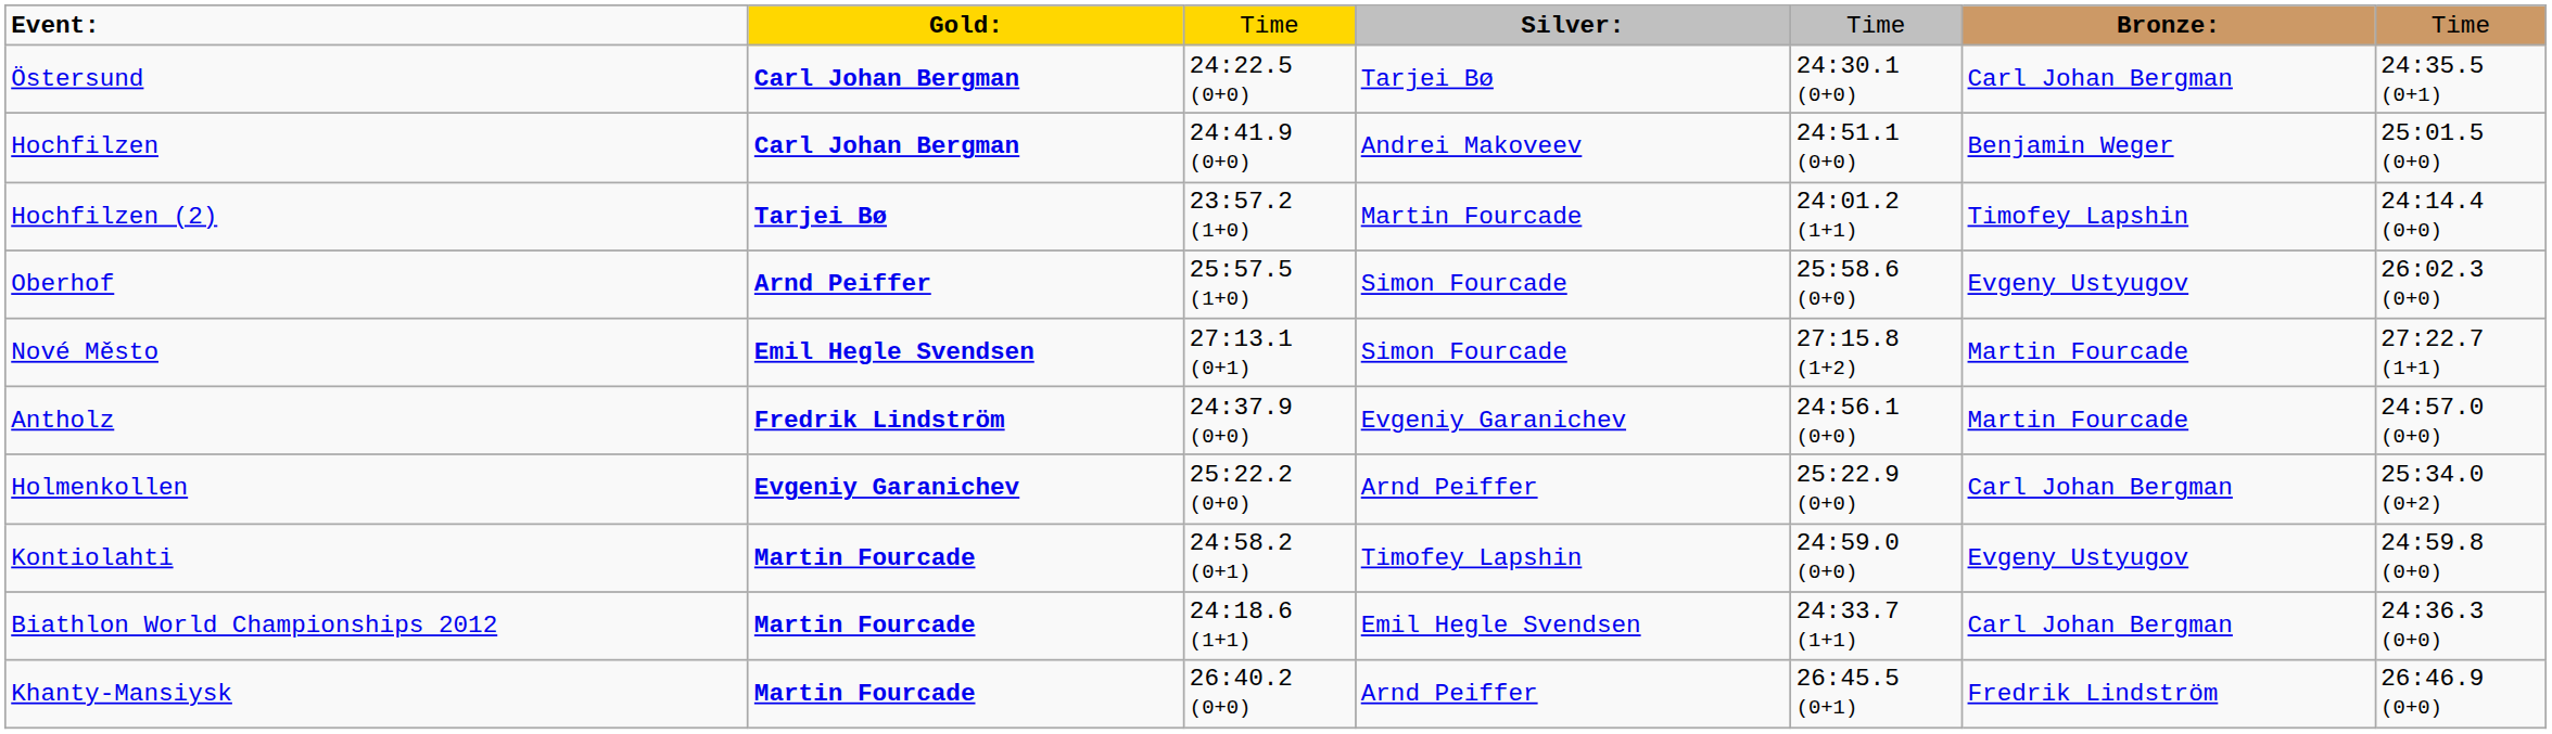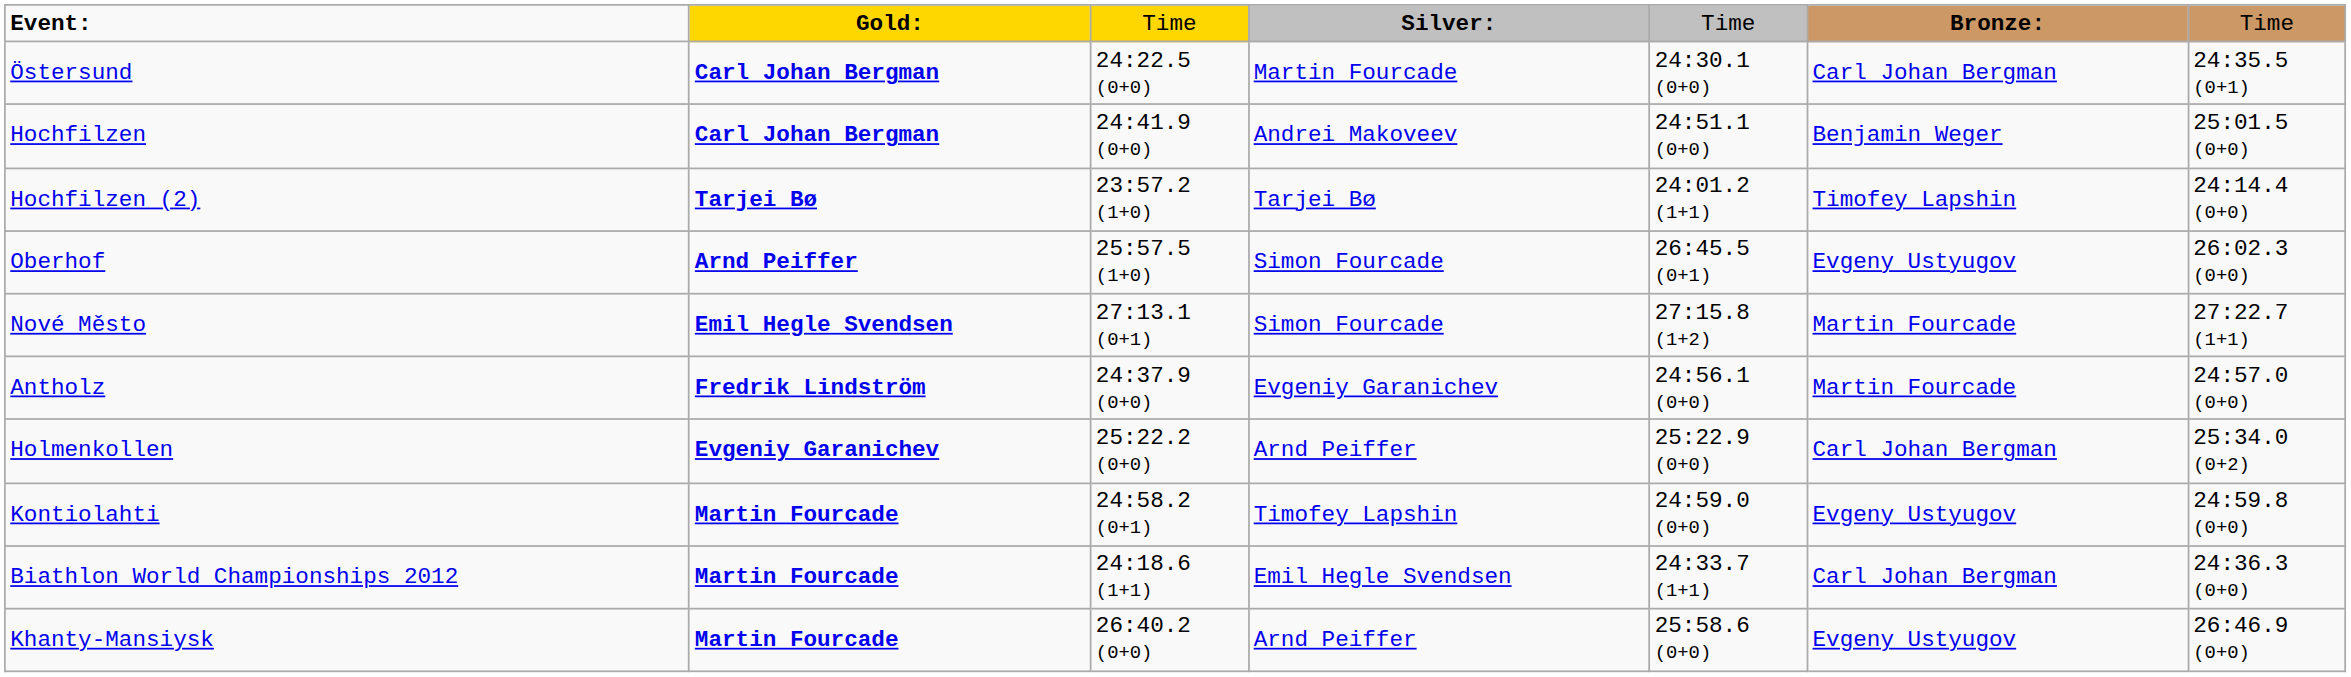 <table class="wikitable" width=85%>
 <tr>
 <td><strong>Event:</strong></td>
 <td style="text-align:center;background-color:gold;"><strong>Gold:</strong></td>
 <td style="text-align:center;background-color:gold;">Time</td>
 <td style="text-align:center;background-color:silver;"><strong>Silver:</strong></td>
 <td style="text-align:center;background-color:silver;">Time</td>
 <td style="text-align:center;background-color:#CC9966;"><strong>Bronze:</strong></td>
 <td style="text-align:center;background-color:#CC9966;">Time</td>
 </tr>
 <tr>
 <td><a href='#'>Östersund</a><br></td>
 <td><strong><a href='#'>Carl Johan Bergman</a></strong><br><small></small></td>
 <td>24:22.5<br><small>(0+0)</small></td>
-<td><a href='#'>Tarjei Bø</a><br><small></small></td>
+<td><a href='#'>Martin Fourcade</a><br><small></small></td>
 <td>24:30.1<br><small>(0+0)</small></td>
 <td><a href='#'>Carl Johan Bergman</a><br><small></small></td>
 <td>24:35.5<br><small>(0+1)</small></td>
 </tr>
 <tr>
 <td><a href='#'>Hochfilzen</a><br></td>
 <td><strong><a href='#'>Carl Johan Bergman</a></strong><br><small></small></td>
 <td>24:41.9<br><small>(0+0)</small></td>
 <td><a href='#'>Andrei Makoveev</a><br><small></small></td>
 <td>24:51.1<br><small>(0+0)</small></td>
 <td><a href='#'>Benjamin Weger</a><br><small></small></td>
 <td>25:01.5<br><small>(0+0)</small></td>
 </tr>
 <tr>
 <td><a href='#'>Hochfilzen (2)</a><br></td>
 <td><strong><a href='#'>Tarjei Bø</a></strong><br><small></small></td>
 <td>23:57.2<br><small>(1+0)</small></td>
-<td><a href='#'>Martin Fourcade</a><br><small></small></td>
+<td><a href='#'>Tarjei Bø</a><br><small></small></td>
 <td>24:01.2<br><small>(1+1)</small></td>
 <td><a href='#'>Timofey Lapshin</a><br><small></small></td>
 <td>24:14.4<br><small>(0+0)</small></td>
 </tr>
 <tr>
 <td><a href='#'>Oberhof</a><br><em></em></td>
 <td><strong><a href='#'>Arnd Peiffer</a></strong><br><small></small></td>
 <td>25:57.5<br><small>(1+0)</small></td>
 <td><a href='#'>Simon Fourcade</a><br><small></small></td>
-<td>25:58.6<br><small>(0+0)</small></td>
+<td>26:45.5<br><small>(0+1)</small></td>
 <td><a href='#'>Evgeny Ustyugov</a><br><small></small></td>
 <td>26:02.3<br><small>(0+0)</small></td>
 </tr>
 <tr>
 <td><a href='#'>Nové Město</a><br><em></em></td>
 <td><strong><a href='#'>Emil Hegle Svendsen</a></strong><br><small></small></td>
 <td>27:13.1<br><small>(0+1)</small></td>
 <td><a href='#'>Simon Fourcade</a><br><small></small></td>
 <td>27:15.8<br><small>(1+2)</small></td>
 <td><a href='#'>Martin Fourcade</a><br><small></small></td>
 <td>27:22.7<br><small>(1+1)</small></td>
 </tr>
 <tr>
 <td><a href='#'>Antholz</a><br></td>
 <td><strong><a href='#'>Fredrik Lindström</a></strong><br><small></small></td>
 <td>24:37.9<br><small>(0+0)</small></td>
 <td><a href='#'>Evgeniy Garanichev</a><br><small></small></td>
 <td>24:56.1<br><small>(0+0)</small></td>
 <td><a href='#'>Martin Fourcade</a><br><small></small></td>
 <td>24:57.0<br><small>(0+0)</small></td>
 </tr>
 <tr>
 <td><a href='#'>Holmenkollen</a><br></td>
 <td><strong><a href='#'>Evgeniy Garanichev</a></strong><br><small></small></td>
 <td>25:22.2<br><small>(0+0)</small></td>
 <td><a href='#'>Arnd Peiffer</a><br><small></small></td>
 <td>25:22.9<br><small>(0+0)</small></td>
 <td><a href='#'>Carl Johan Bergman</a><br><small></small></td>
 <td>25:34.0<br><small>(0+2)</small></td>
 </tr>
 <tr>
 <td><a href='#'>Kontiolahti</a><br></td>
 <td><strong><a href='#'>Martin Fourcade</a></strong><br><small></small></td>
 <td>24:58.2<br><small>(0+1)</small></td>
 <td><a href='#'>Timofey Lapshin</a><br><small></small></td>
 <td>24:59.0<br><small>(0+0)</small></td>
 <td><a href='#'>Evgeny Ustyugov</a><br><small></small></td>
 <td>24:59.8<br><small>(0+0)</small></td>
 </tr>
 <tr>
 <td><a href='#'>Biathlon World Championships 2012</a><br></td>
 <td><strong><a href='#'>Martin Fourcade</a></strong><br><small></small></td>
 <td>24:18.6<br><small>(1+1)</small></td>
 <td><a href='#'>Emil Hegle Svendsen</a><br><small></small></td>
 <td>24:33.7<br><small>(1+1)</small></td>
 <td><a href='#'>Carl Johan Bergman</a><br><small></small></td>
 <td>24:36.3<br><small>(0+0)</small></td>
 </tr>
 <tr>
 <td><a href='#'>Khanty-Mansiysk</a><br></td>
 <td><strong><a href='#'>Martin Fourcade</a></strong><br><small></small></td>
 <td>26:40.2<br><small>(0+0)</small></td>
 <td><a href='#'>Arnd Peiffer</a><br><small></small></td>
-<td>26:45.5<br><small>(0+1)</small></td>
-<td><a href='#'>Fredrik Lindström</a><br><small></small></td>
+<td>25:58.6<br><small>(0+0)</small></td>
+<td><a href='#'>Evgeny Ustyugov</a><br><small></small></td>
 <td>26:46.9<br><small>(0+0)</small></td>
 </tr>
 </table>
